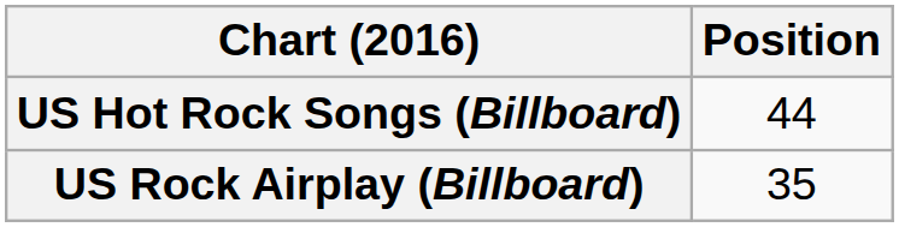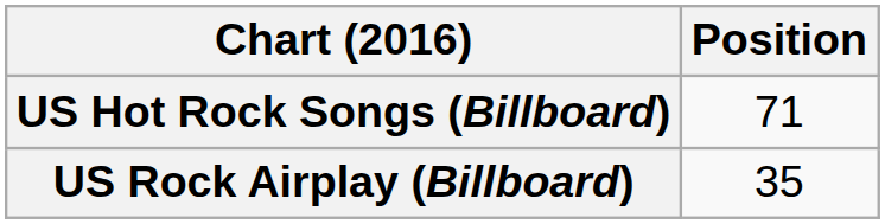 <table class="wikitable sortable plainrowheaders">
 <tr>
 <th>Chart (2016)</th>
 <th>Position</th>
 </tr>
 <tr>
 <th scope="row">US Hot Rock Songs (<em>Billboard</em>)</th>
-<td style="text-align:center;">44</td>
+<td style="text-align:center;">71</td>
 </tr>
 <tr>
 <th scope="row">US Rock Airplay (<em>Billboard</em>)</th>
 <td style="text-align:center;">35</td>
 </tr>
 </table>
